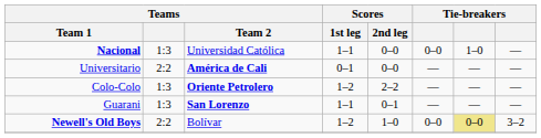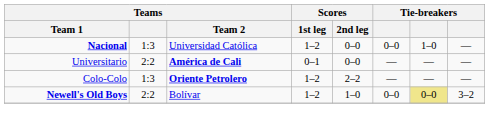 <table class="wikitable" style="text-align: center;">
 <tr>
 <th colspan=3>Teams</th>
 <th colspan=2>Scores</th>
 <th colspan=3>Tie-breakers</th>
 </tr>
 <tr>
 <th width="185">Team 1</th>
 <th width="50"></th>
 <th width="185">Team 2</th>
 <th width="55">1st leg</th>
 <th width="55">2nd leg</th>
 <th width="50"></th>
 <th width="50"></th>
 <th width="50"></th>
 </tr>
 <tr>
 <td align=right><strong><a href='#'>Nacional</a></strong> </td>
 <td>1:3</td>
 <td align=left> <a href='#'>Universidad Católica</a></td>
-<td>1–1</td>
+<td>1–2</td>
 <td>0–0</td>
 <td>0–0</td>
 <td>1–0</td>
 <td>—</td>
 </tr>
 <tr>
 <td align=right><a href='#'>Universitario</a> </td>
 <td>2:2</td>
 <td align=left> <strong><a href='#'>América de Cali</a></strong></td>
 <td>0–1</td>
 <td>0–0</td>
 <td>—</td>
 <td>—</td>
 <td>—</td>
 </tr>
 <tr>
 <td align=right><a href='#'>Colo-Colo</a> </td>
 <td>1:3</td>
 <td align=left> <strong><a href='#'>Oriente Petrolero</a></strong></td>
 <td>1–2</td>
 <td>2–2</td>
 <td>—</td>
 <td>—</td>
 <td>—</td>
 </tr>
 <tr>
-<td align=right><a href='#'>Guarani</a> </td>
-<td>1:3</td>
-<td align=left> <strong><a href='#'>San Lorenzo</a></strong></td>
-<td>1–1</td>
-<td>0–1</td>
-<td>—</td>
-<td>—</td>
-<td>—</td>
-</tr>
-<tr>
 <td align=right><strong><a href='#'>Newell's Old Boys</a></strong> </td>
 <td>2:2</td>
 <td align=left> <a href='#'>Bolívar</a></td>
 <td>1–2</td>
 <td>1–0</td>
 <td>0–0</td>
 <td style="background: khaki;">0–0</td>
 <td>3–2</td>
 </tr>
 <tr>
 </tr>
 </table>
